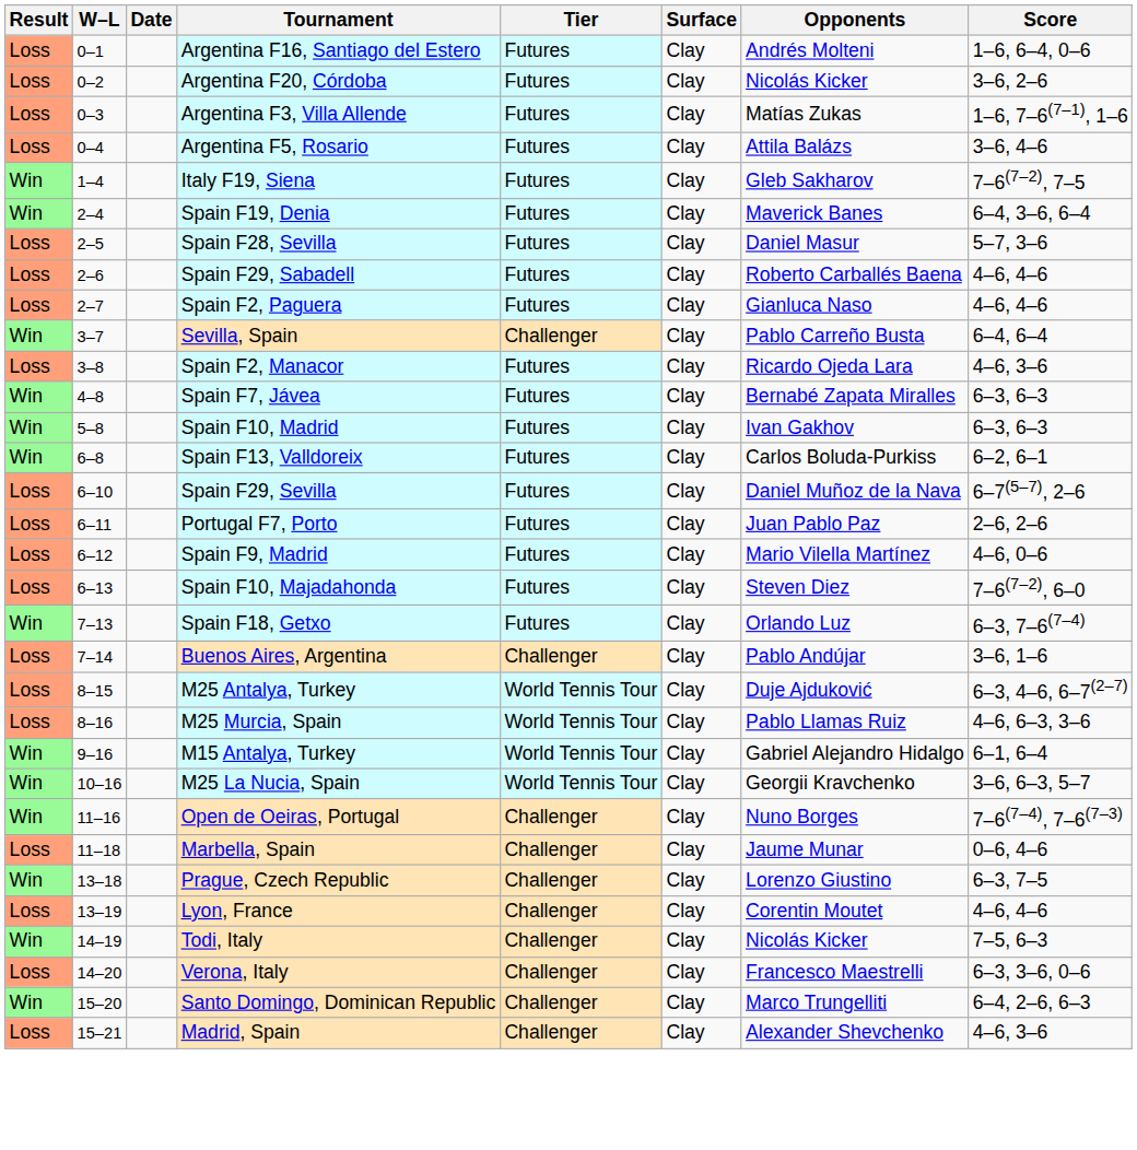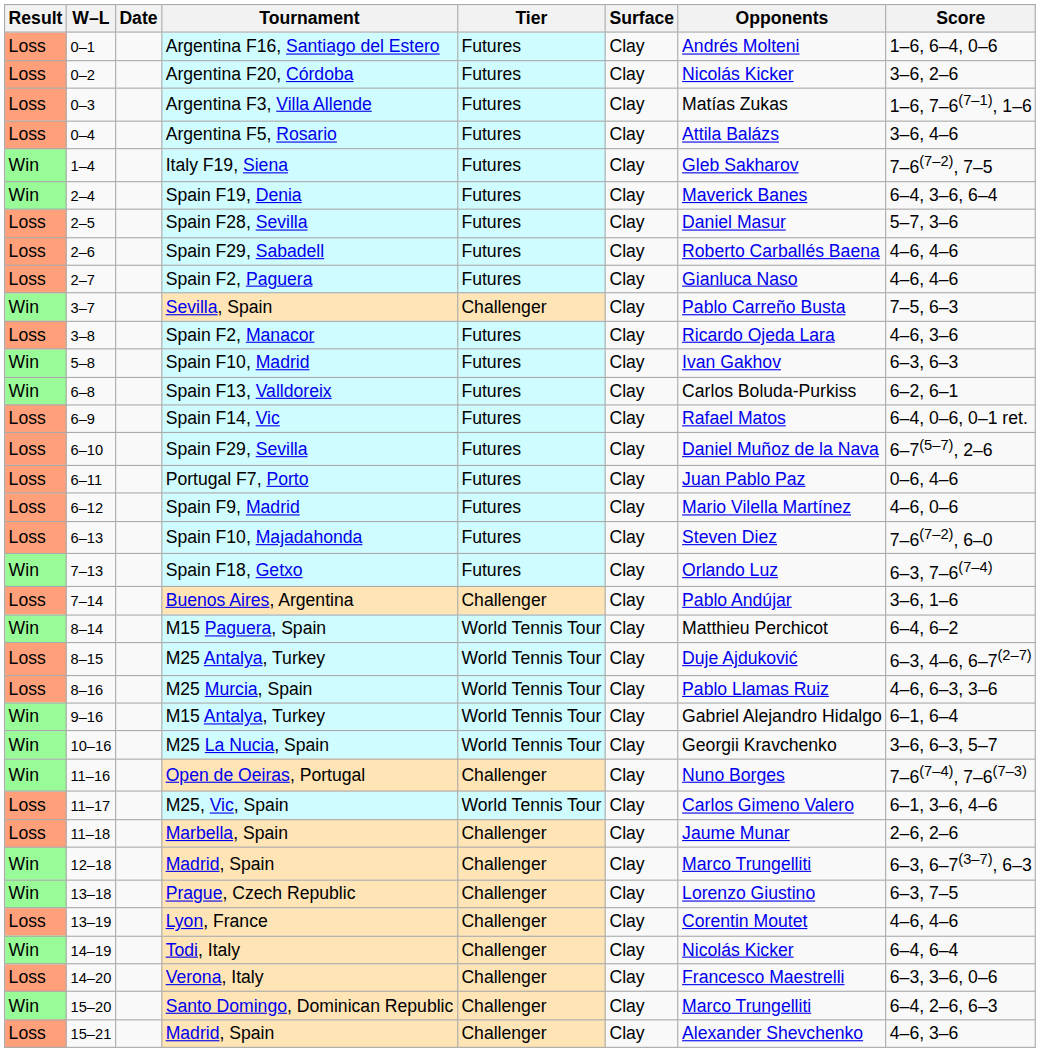 <table class="sortable wikitable">
 <tr>
 <th>Result</th>
 <th class="unsortable">W–L</th>
 <th>Date</th>
 <th>Tournament</th>
 <th>Tier</th>
 <th>Surface</th>
 <th>Opponents</th>
 <th class="unsortable">Score</th>
 </tr>
 <tr>
 <td bgcolor=FFA07A>Loss</td>
 <td><small>0–1</small></td>
 <td></td>
 <td style="background:#cffcff;">Argentina F16, <a href='#'>Santiago del Estero</a></td>
 <td style="background:#cffcff;">Futures</td>
 <td>Clay</td>
 <td> <a href='#'>Andrés Molteni</a></td>
 <td>1–6, 6–4, 0–6</td>
 </tr>
 <tr>
 <td bgcolor=FFA07A>Loss</td>
 <td><small>0–2</small></td>
 <td></td>
 <td style="background:#cffcff;">Argentina F20, <a href='#'>Córdoba</a></td>
 <td style="background:#cffcff;">Futures</td>
 <td>Clay</td>
 <td> <a href='#'>Nicolás Kicker</a></td>
 <td>3–6, 2–6</td>
 </tr>
 <tr>
 <td bgcolor=FFA07A>Loss</td>
 <td><small>0–3</small></td>
 <td></td>
 <td style="background:#cffcff;">Argentina F3, <a href='#'>Villa Allende</a></td>
 <td style="background:#cffcff;">Futures</td>
 <td>Clay</td>
 <td> Matías Zukas</td>
 <td>1–6, 7–6<sup>(7–1)</sup>, 1–6</td>
 </tr>
 <tr>
 <td bgcolor=FFA07A>Loss</td>
 <td><small>0–4</small></td>
 <td></td>
 <td style="background:#cffcff;">Argentina F5, <a href='#'>Rosario</a></td>
 <td style="background:#cffcff;">Futures</td>
 <td>Clay</td>
 <td> <a href='#'>Attila Balázs</a></td>
 <td>3–6, 4–6</td>
 </tr>
 <tr>
 <td bgcolor=98FB98>Win</td>
 <td><small>1–4</small></td>
 <td></td>
 <td style="background:#cffcff;">Italy F19, <a href='#'>Siena</a></td>
 <td style="background:#cffcff;">Futures</td>
 <td>Clay</td>
 <td> <a href='#'>Gleb Sakharov</a></td>
 <td>7–6<sup>(7–2)</sup>, 7–5</td>
 </tr>
 <tr>
 <td bgcolor=98FB98>Win</td>
 <td><small>2–4</small></td>
 <td></td>
 <td style="background:#cffcff;">Spain F19, <a href='#'>Denia</a></td>
 <td style="background:#cffcff;">Futures</td>
 <td>Clay</td>
 <td> <a href='#'>Maverick Banes</a></td>
 <td>6–4, 3–6, 6–4</td>
 </tr>
 <tr>
 <td bgcolor=FFA07A>Loss</td>
 <td><small>2–5</small></td>
 <td></td>
 <td style="background:#cffcff;">Spain F28, <a href='#'>Sevilla</a></td>
 <td style="background:#cffcff;">Futures</td>
 <td>Clay</td>
 <td> <a href='#'>Daniel Masur</a></td>
 <td>5–7, 3–6</td>
 </tr>
 <tr>
 <td bgcolor=FFA07A>Loss</td>
 <td><small>2–6</small></td>
 <td></td>
 <td style="background:#cffcff;">Spain F29, <a href='#'>Sabadell</a></td>
 <td style="background:#cffcff;">Futures</td>
 <td>Clay</td>
 <td> <a href='#'>Roberto Carballés Baena</a></td>
 <td>4–6, 4–6</td>
 </tr>
 <tr>
 <td bgcolor=FFA07A>Loss</td>
 <td><small>2–7</small></td>
 <td></td>
 <td style="background:#cffcff;">Spain F2, <a href='#'>Paguera</a></td>
 <td style="background:#cffcff;">Futures</td>
 <td>Clay</td>
 <td> <a href='#'>Gianluca Naso</a></td>
 <td>4–6, 4–6</td>
 </tr>
 <tr>
 <td bgcolor=98FB98>Win</td>
 <td><small>3–7</small></td>
 <td><a href='#'></a></td>
 <td style="background:moccasin;"><a href='#'>Sevilla</a>, Spain</td>
 <td style="background:moccasin;">Challenger</td>
 <td>Clay</td>
 <td> <a href='#'>Pablo Carreño Busta</a></td>
-<td>6–4, 6–4</td>
+<td>7–5, 6–3</td>
 </tr>
 <tr>
 <td bgcolor=FFA07A>Loss</td>
 <td><small>3–8</small></td>
 <td></td>
 <td style="background:#cffcff;">Spain F2, <a href='#'>Manacor</a></td>
 <td style="background:#cffcff;">Futures</td>
 <td>Clay</td>
 <td> <a href='#'>Ricardo Ojeda Lara</a></td>
 <td>4–6, 3–6</td>
-</tr>
-<tr>
-<td bgcolor=98FB98>Win</td>
-<td><small>4–8</small></td>
-<td></td>
-<td style="background:#cffcff;">Spain F7, <a href='#'>Jávea</a></td>
-<td style="background:#cffcff;">Futures</td>
-<td>Clay</td>
-<td> <a href='#'>Bernabé Zapata Miralles</a></td>
-<td>6–3, 6–3</td>
 </tr>
 <tr>
 <td bgcolor=98FB98>Win</td>
 <td><small>5–8</small></td>
 <td></td>
 <td style="background:#cffcff;">Spain F10, <a href='#'>Madrid</a></td>
 <td style="background:#cffcff;">Futures</td>
 <td>Clay</td>
 <td> <a href='#'>Ivan Gakhov</a></td>
 <td>6–3, 6–3</td>
 </tr>
 <tr>
 <td bgcolor=98FB98>Win</td>
 <td><small>6–8</small></td>
 <td></td>
 <td style="background:#cffcff;">Spain F13, <a href='#'>Valldoreix</a></td>
 <td style="background:#cffcff;">Futures</td>
 <td>Clay</td>
 <td> Carlos Boluda-Purkiss</td>
 <td>6–2, 6–1</td>
 </tr>
 <tr>
 <td bgcolor=FFA07A>Loss</td>
+<td><small>6–9</small></td>
+<td></td>
+<td style="background:#cffcff;">Spain F14, <a href='#'>Vic</a></td>
+<td style="background:#cffcff;">Futures</td>
+<td>Clay</td>
+<td> <a href='#'>Rafael Matos</a></td>
+<td>6–4, 0–6, 0–1 ret.</td>
+</tr>
+<tr>
+<td bgcolor=FFA07A>Loss</td>
 <td><small>6–10</small></td>
 <td></td>
 <td style="background:#cffcff;">Spain F29, <a href='#'>Sevilla</a></td>
 <td style="background:#cffcff;">Futures</td>
 <td>Clay</td>
 <td> <a href='#'>Daniel Muñoz de la Nava</a></td>
 <td>6–7<sup>(5–7)</sup>, 2–6</td>
 </tr>
 <tr>
 <td bgcolor=FFA07A>Loss</td>
 <td><small>6–11</small></td>
 <td></td>
 <td style="background:#cffcff;">Portugal F7, <a href='#'>Porto</a></td>
 <td style="background:#cffcff;">Futures</td>
 <td>Clay</td>
 <td> <a href='#'>Juan Pablo Paz</a></td>
-<td>2–6, 2–6</td>
+<td>0–6, 4–6</td>
 </tr>
 <tr>
 <td bgcolor=FFA07A>Loss</td>
 <td><small>6–12</small></td>
 <td></td>
 <td style="background:#cffcff;">Spain F9, <a href='#'>Madrid</a></td>
 <td style="background:#cffcff;">Futures</td>
 <td>Clay</td>
 <td> <a href='#'>Mario Vilella Martínez</a></td>
 <td>4–6, 0–6</td>
 </tr>
 <tr>
 <td bgcolor=FFA07A>Loss</td>
 <td><small>6–13</small></td>
 <td></td>
 <td style="background:#cffcff;">Spain F10, <a href='#'>Majadahonda</a></td>
 <td style="background:#cffcff;">Futures</td>
 <td>Clay</td>
 <td> <a href='#'>Steven Diez</a></td>
 <td>7–6<sup>(7–2)</sup>, 6–0</td>
 </tr>
 <tr>
 <td bgcolor=98FB98>Win</td>
 <td><small>7–13</small></td>
 <td></td>
 <td style="background:#cffcff;">Spain F18, <a href='#'>Getxo</a></td>
 <td style="background:#cffcff;">Futures</td>
 <td>Clay</td>
 <td> <a href='#'>Orlando Luz</a></td>
 <td>6–3, 7–6<sup>(7–4)</sup></td>
 </tr>
 <tr>
 <td bgcolor=FFA07A>Loss</td>
 <td><small>7–14</small></td>
 <td><a href='#'></a></td>
 <td style="background:moccasin;"><a href='#'>Buenos Aires</a>, Argentina</td>
 <td style="background:moccasin;">Challenger</td>
 <td>Clay</td>
 <td> <a href='#'>Pablo Andújar</a></td>
 <td>3–6, 1–6</td>
+</tr>
+<tr>
+<td bgcolor=98FB98>Win</td>
+<td><small>8–14</small></td>
+<td></td>
+<td style="background:#cffcff;">M15 <a href='#'>Paguera</a>, Spain</td>
+<td style="background:#cffcff;">World Tennis Tour</td>
+<td>Clay</td>
+<td> Matthieu Perchicot</td>
+<td>6–4, 6–2</td>
 </tr>
 <tr>
 <td bgcolor=FFA07A>Loss</td>
 <td><small>8–15</small></td>
 <td></td>
 <td style="background:#cffcff;">M25 <a href='#'>Antalya</a>, Turkey</td>
 <td style="background:#cffcff;">World Tennis Tour</td>
 <td>Clay</td>
 <td> <a href='#'>Duje Ajduković</a></td>
 <td>6–3, 4–6, 6–7<sup>(2–7)</sup></td>
 </tr>
 <tr>
 <td bgcolor=FFA07A>Loss</td>
 <td><small>8–16</small></td>
 <td></td>
 <td style="background:#cffcff;">M25 <a href='#'>Murcia</a>, Spain</td>
 <td style="background:#cffcff;">World Tennis Tour</td>
 <td>Clay</td>
 <td> <a href='#'>Pablo Llamas Ruiz</a></td>
 <td>4–6, 6–3, 3–6</td>
 </tr>
 <tr>
 <td bgcolor=98FB98>Win</td>
 <td><small>9–16</small></td>
 <td></td>
 <td style="background:#cffcff;">M15 <a href='#'>Antalya</a>, Turkey</td>
 <td style="background:#cffcff;">World Tennis Tour</td>
 <td>Clay</td>
 <td> Gabriel Alejandro Hidalgo</td>
 <td>6–1, 6–4</td>
 </tr>
 <tr>
 <td bgcolor=98FB98>Win</td>
 <td><small>10–16</small></td>
 <td></td>
 <td style="background:#cffcff;">M25 <a href='#'>La Nucia</a>, Spain</td>
 <td style="background:#cffcff;">World Tennis Tour</td>
 <td>Clay</td>
 <td> Georgii Kravchenko</td>
 <td>3–6, 6–3, 5–7</td>
 </tr>
 <tr>
 <td bgcolor=98FB98>Win</td>
 <td><small>11–16</small></td>
 <td><a href='#'></a></td>
 <td style="background:moccasin;"><a href='#'>Open de Oeiras</a>, Portugal</td>
 <td style="background:moccasin;">Challenger</td>
 <td>Clay</td>
 <td> <a href='#'>Nuno Borges</a></td>
 <td>7–6<sup>(7–4)</sup>, 7–6<sup>(7–3)</sup></td>
 </tr>
 <tr>
 <td bgcolor=FFA07A>Loss</td>
+<td><small>11–17</small></td>
+<td></td>
+<td style="background:#cffcff;">M25, <a href='#'>Vic</a>, Spain</td>
+<td style="background:#cffcff;">World Tennis Tour</td>
+<td>Clay</td>
+<td> <a href='#'>Carlos Gimeno Valero</a></td>
+<td>6–1, 3–6, 4–6</td>
+</tr>
+<tr>
+<td bgcolor=FFA07A>Loss</td>
 <td><small>11–18</small></td>
 <td><a href='#'></a></td>
 <td style="background:moccasin;"><a href='#'>Marbella</a>, Spain</td>
 <td style="background:moccasin;">Challenger</td>
 <td>Clay</td>
 <td> <a href='#'>Jaume Munar</a></td>
-<td>0–6, 4–6</td>
+<td>2–6, 2–6</td>
+</tr>
+<tr>
+<td bgcolor=98FB98>Win</td>
+<td><small>12–18</small></td>
+<td><a href='#'></a></td>
+<td style="background:moccasin;"><a href='#'>Madrid</a>, Spain</td>
+<td style="background:moccasin;">Challenger</td>
+<td>Clay</td>
+<td> <a href='#'>Marco Trungelliti</a></td>
+<td>6–3, 6–7<sup>(3–7)</sup>, 6–3</td>
 </tr>
 <tr>
 <td bgcolor=98FB98>Win</td>
 <td><small>13–18</small></td>
 <td><a href='#'></a></td>
 <td style="background:moccasin;"><a href='#'>Prague</a>, Czech Republic</td>
 <td style="background:moccasin;">Challenger</td>
 <td>Clay</td>
 <td> <a href='#'>Lorenzo Giustino</a></td>
 <td>6–3, 7–5</td>
 </tr>
 <tr>
 <td bgcolor=FFA07A>Loss</td>
 <td><small>13–19</small></td>
 <td><a href='#'></a></td>
 <td style="background:moccasin;"><a href='#'>Lyon</a>, France</td>
 <td style="background:moccasin;">Challenger</td>
 <td>Clay</td>
 <td> <a href='#'>Corentin Moutet</a></td>
 <td>4–6, 4–6</td>
 </tr>
 <tr>
 <td bgcolor=98FB98>Win</td>
 <td><small>14–19</small></td>
 <td><a href='#'></a></td>
 <td style="background:moccasin;"><a href='#'>Todi</a>, Italy</td>
 <td style="background:moccasin;">Challenger</td>
 <td>Clay</td>
 <td> <a href='#'>Nicolás Kicker</a></td>
-<td>7–5, 6–3</td>
+<td>6–4, 6–4</td>
 </tr>
 <tr>
 <td bgcolor=FFA07A>Loss</td>
 <td><small>14–20</small></td>
 <td><a href='#'></a></td>
 <td style="background:moccasin;"><a href='#'>Verona</a>, Italy</td>
 <td style="background:moccasin;">Challenger</td>
 <td>Clay</td>
 <td> <a href='#'>Francesco Maestrelli</a></td>
 <td>6–3, 3–6, 0–6</td>
 </tr>
 <tr>
 <td bgcolor=98FB98>Win</td>
 <td><small>15–20</small></td>
 <td><a href='#'></a></td>
 <td style="background:moccasin;"><a href='#'>Santo Domingo</a>, Dominican Republic</td>
 <td style="background:moccasin;">Challenger</td>
 <td>Clay</td>
 <td> <a href='#'>Marco Trungelliti</a></td>
 <td>6–4, 2–6, 6–3</td>
 </tr>
 <tr>
 <td bgcolor=FFA07A>Loss</td>
 <td><small>15–21</small></td>
 <td><a href='#'></a></td>
 <td style="background:moccasin;"><a href='#'>Madrid</a>, Spain</td>
 <td style="background:moccasin;">Challenger</td>
 <td>Clay</td>
 <td> <a href='#'>Alexander Shevchenko</a></td>
 <td>4–6, 3–6</td>
 </tr>
 </table>
